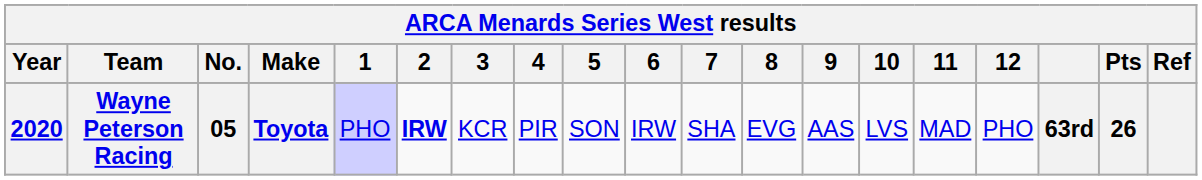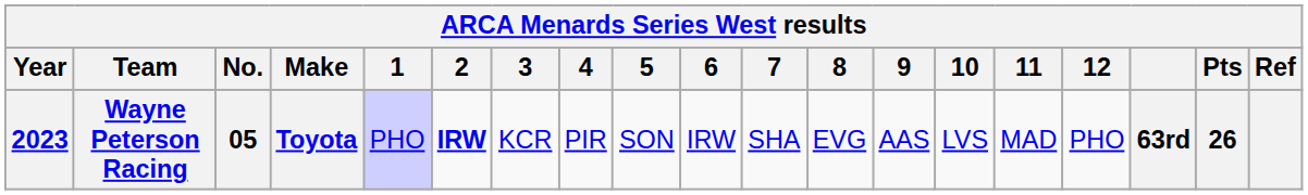 <table class="wikitable" style="text-align:center; font-size:75%">
 <tr>
 <th colspan=19><a href='#'>ARCA Menards Series West</a> results</th>
 </tr>
 <tr>
 <th>Year</th>
 <th>Team</th>
 <th>No.</th>
 <th>Make</th>
 <th>1</th>
 <th>2</th>
 <th>3</th>
 <th>4</th>
 <th>5</th>
 <th>6</th>
 <th>7</th>
 <th>8</th>
 <th>9</th>
 <th>10</th>
 <th>11</th>
 <th>12</th>
 <th></th>
 <th>Pts</th>
 <th>Ref</th>
 </tr>
 <tr>
-<th><a href='#'>2020</a></th>
+<th><a href='#'>2023</a></th>
 <th><a href='#'>Wayne Peterson Racing</a></th>
 <th>05</th>
 <th><a href='#'>Toyota</a></th>
 <td style="background:#CFCFFF;"><a href='#'>PHO</a><br></td>
 <td><strong><a href='#'>IRW</a></strong></td>
 <td><a href='#'>KCR</a></td>
 <td><a href='#'>PIR</a></td>
 <td><a href='#'>SON</a></td>
 <td><a href='#'>IRW</a></td>
 <td><a href='#'>SHA</a></td>
 <td><a href='#'>EVG</a></td>
 <td><a href='#'>AAS</a></td>
 <td><a href='#'>LVS</a></td>
 <td><a href='#'>MAD</a></td>
 <td><a href='#'>PHO</a></td>
 <th>63rd</th>
 <th>26</th>
 <th></th>
 </tr>
 </table>
